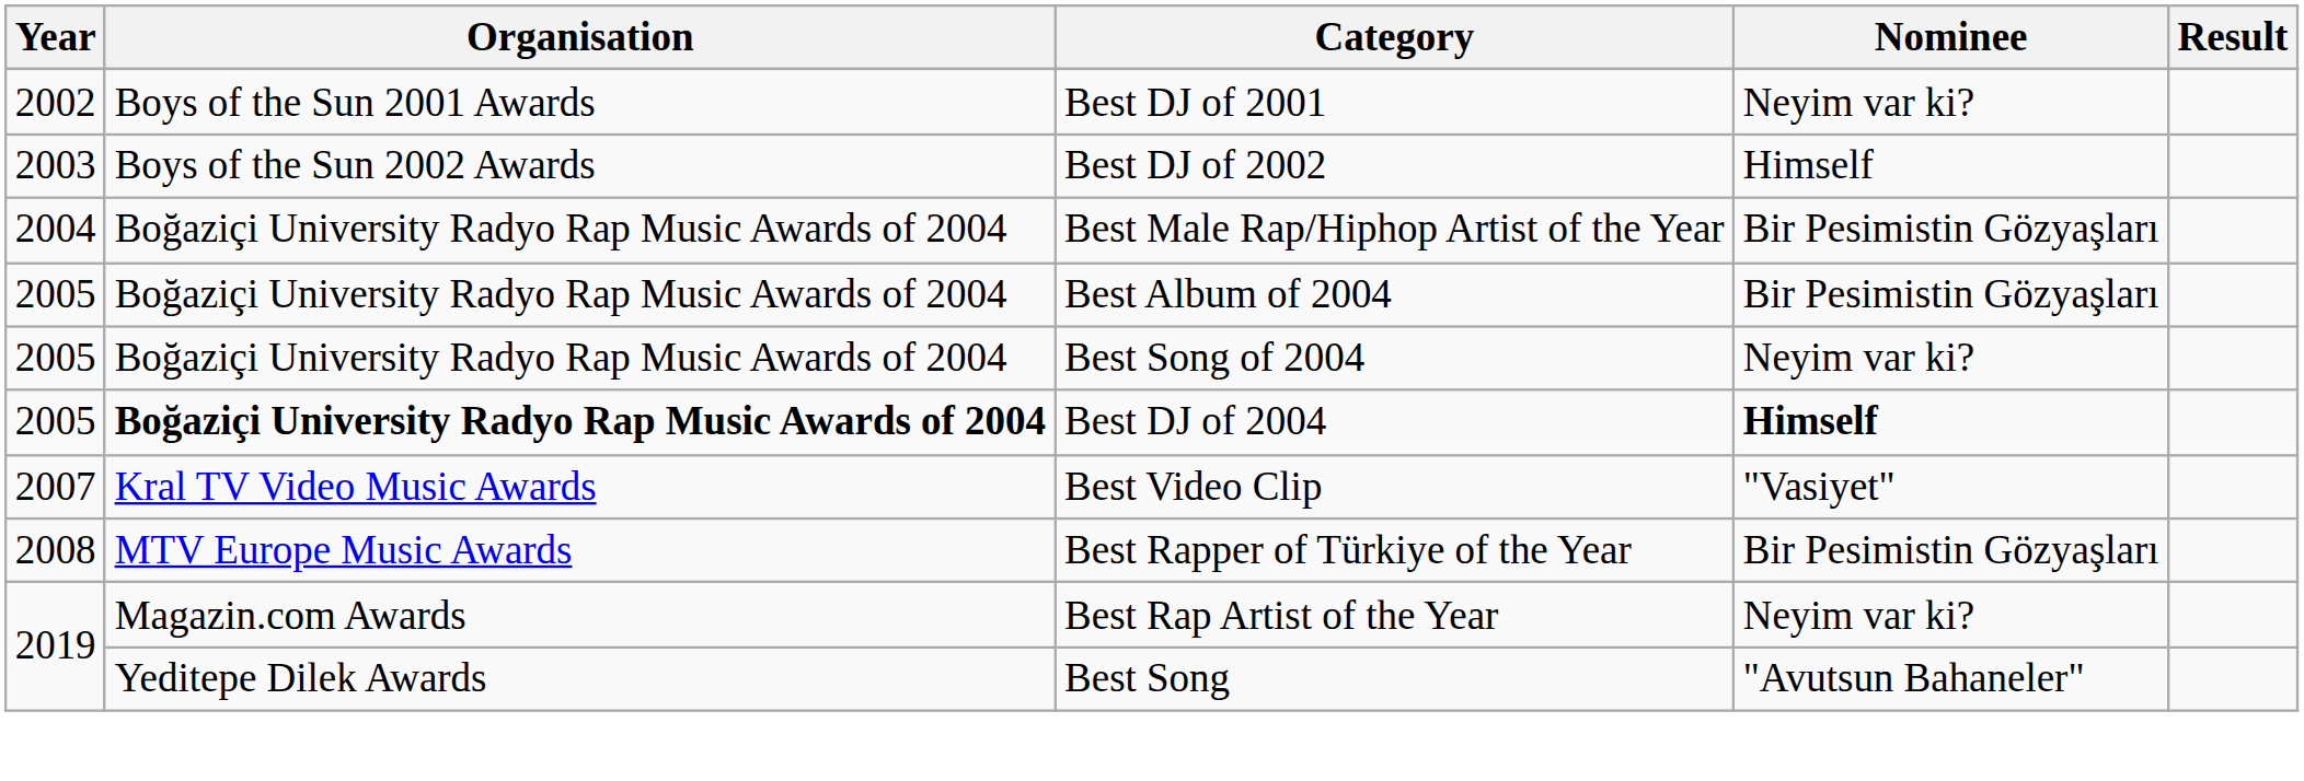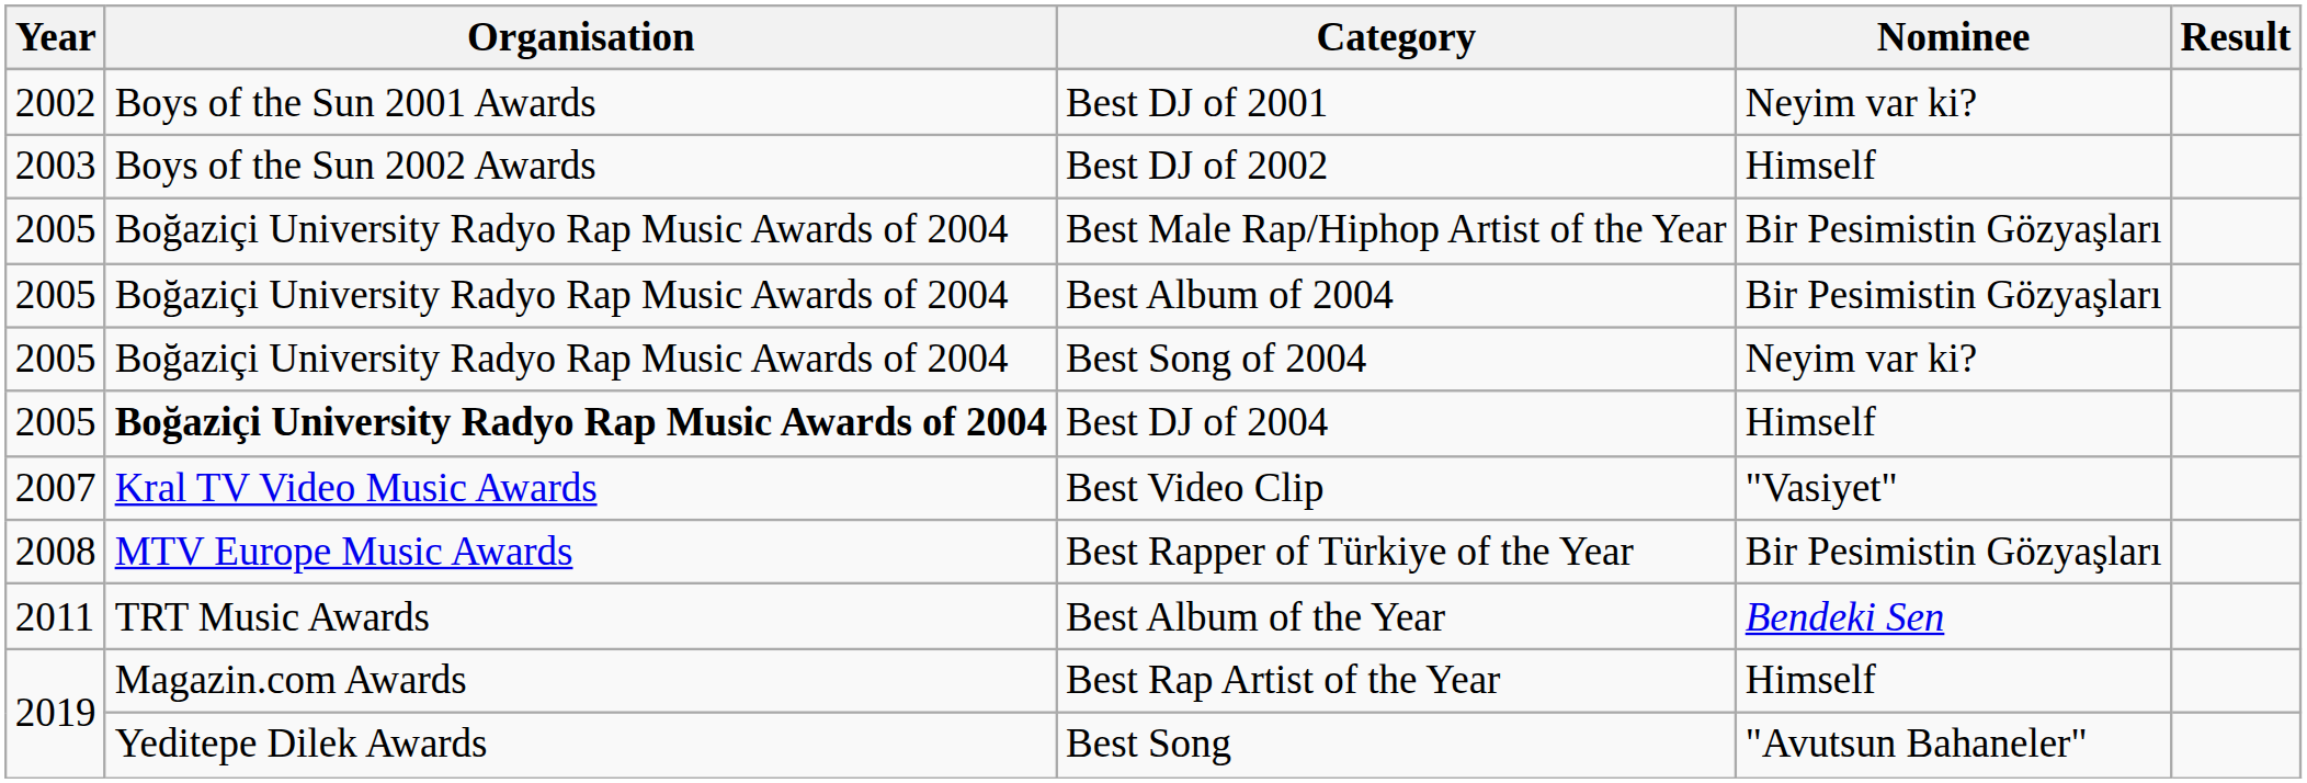 <table class="wikitable sortable">
 <tr>
 <th>Year</th>
 <th>Organisation</th>
 <th>Category</th>
 <th>Nominee</th>
 <th>Result</th>
 </tr>
 <tr>
 </tr>
 <tr>
 <td>2002</td>
 <td>Boys of the Sun 2001 Awards</td>
 <td>Best DJ of 2001</td>
 <td>Neyim var ki?</td>
 <td></td>
 </tr>
 <tr>
 <td>2003</td>
 <td>Boys of the Sun 2002 Awards</td>
 <td>Best DJ of 2002</td>
 <td>Himself</td>
 <td></td>
 </tr>
 <tr>
-<td>2004</td>
+<td>2005</td>
 <td>Boğaziçi University Radyo Rap Music Awards of 2004</td>
 <td>Best Male Rap/Hiphop Artist of the Year</td>
 <td>Bir Pesimistin Gözyaşları</td>
 <td></td>
 </tr>
 <tr>
 <td>2005</td>
 <td>Boğaziçi University Radyo Rap Music Awards of 2004</td>
 <td>Best Album of 2004</td>
 <td>Bir Pesimistin Gözyaşları</td>
 <td></td>
 </tr>
 <tr>
 <td>2005</td>
 <td>Boğaziçi University Radyo Rap Music Awards of 2004</td>
 <td>Best Song of 2004</td>
 <td>Neyim var ki?</td>
 <td></td>
 </tr>
 <tr>
 <td>2005</td>
 <td><strong>Boğaziçi University Radyo Rap Music Awards of 2004</strong></td>
 <td>Best DJ of 2004</td>
-<td><strong>Himself</strong></td>
+<td>Himself</td>
 <td></td>
 </tr>
 <tr>
 <td>2007</td>
 <td><a href='#'>Kral TV Video Music Awards</a></td>
 <td>Best Video Clip</td>
 <td>"Vasiyet"</td>
 <td></td>
 </tr>
 <tr>
 <td>2008</td>
 <td><a href='#'>MTV Europe Music Awards</a></td>
 <td>Best Rapper of Türkiye of the Year</td>
 <td>Bir Pesimistin Gözyaşları</td>
 <td></td>
 </tr>
 <tr>
+<td>2011</td>
+<td>TRT Music Awards</td>
+<td>Best Album of the Year</td>
+<td><em><a href='#'>Bendeki Sen</a></em></td>
+<td></td>
+</tr>
+<tr>
 <td rowspan="2">2019</td>
 <td>Magazin.com Awards</td>
 <td>Best Rap Artist of the Year</td>
-<td>Neyim var ki?</td>
+<td>Himself</td>
 <td></td>
 </tr>
 <tr>
 <td>Yeditepe Dilek Awards</td>
 <td>Best Song</td>
 <td>"Avutsun Bahaneler"</td>
 <td></td>
 </tr>
 </table>
